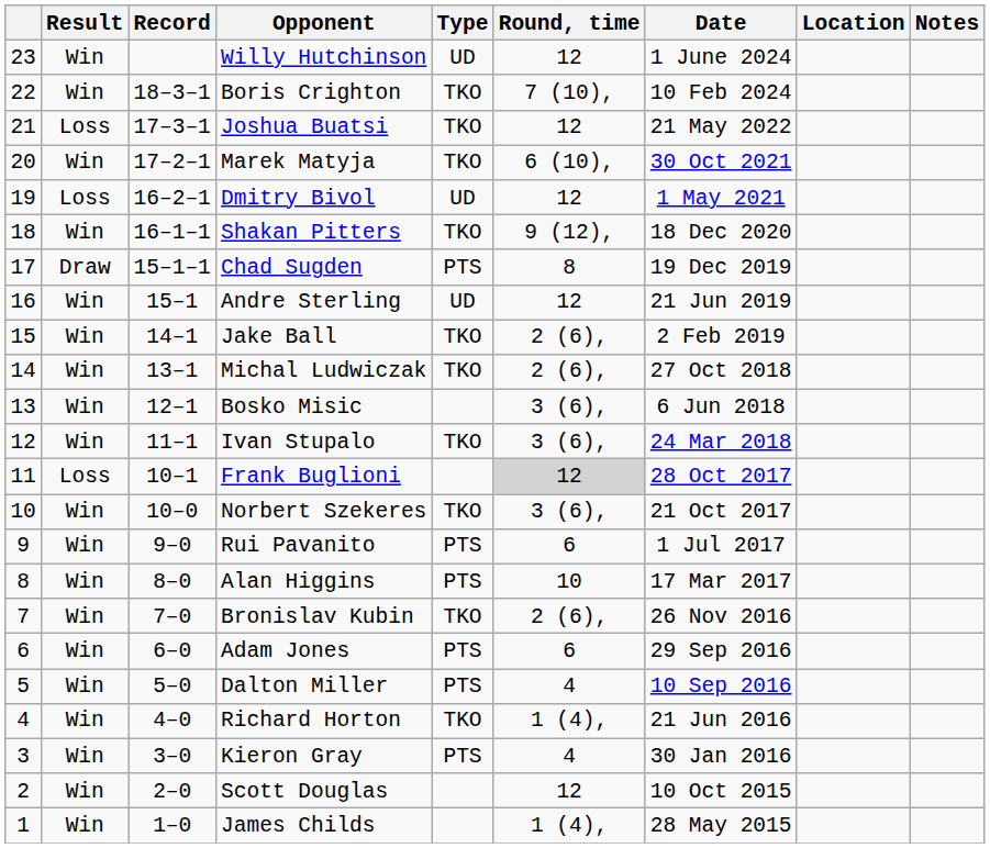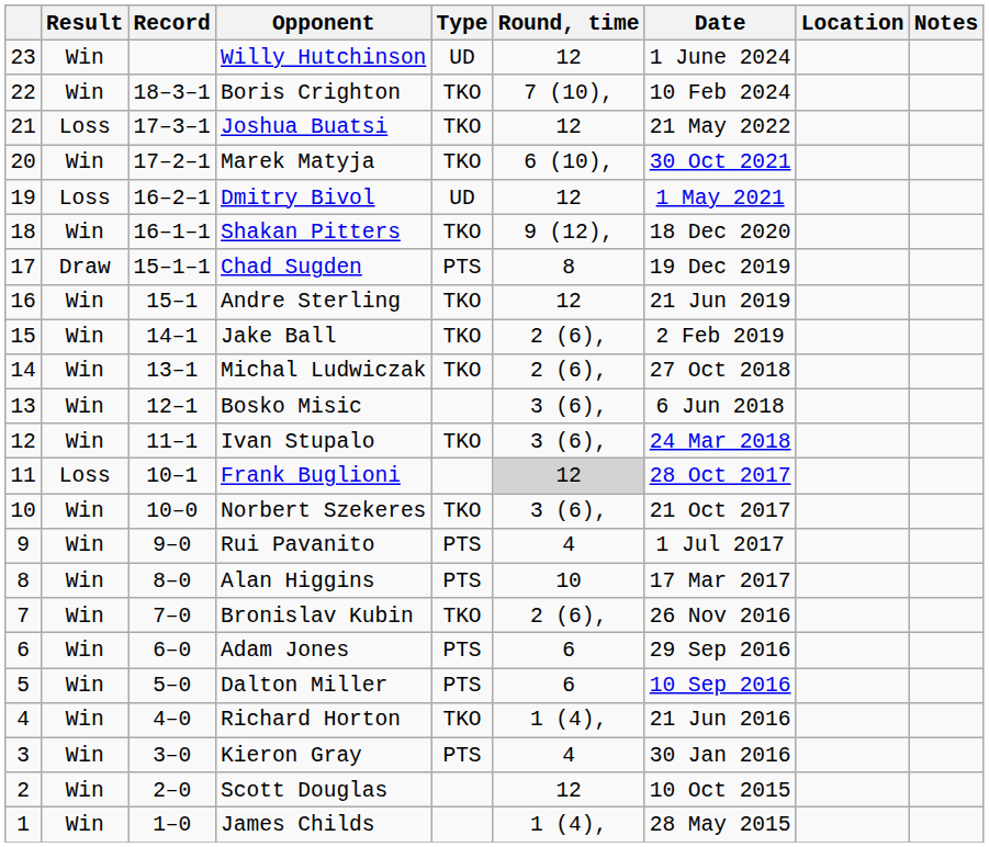 <table class="wikitable" style="text-align:center">
 <tr>
 <th></th>
 <th>Result</th>
 <th>Record</th>
 <th>Opponent</th>
 <th>Type</th>
 <th>Round, time</th>
 <th>Date</th>
 <th>Location</th>
 <th>Notes</th>
 </tr>
 <tr>
 <td>23</td>
 <td>Win</td>
 <td></td>
 <td align=left><a href='#'>Willy Hutchinson</a></td>
 <td>UD</td>
 <td>12</td>
 <td>1 June 2024</td>
 <td align=left></td>
 <td align=left></td>
 </tr>
 <tr>
 <td>22</td>
 <td>Win</td>
 <td>18–3–1</td>
 <td align=left>Boris Crighton</td>
 <td>TKO</td>
 <td>7 (10), </td>
 <td>10 Feb 2024</td>
 <td align=left></td>
 <td></td>
 </tr>
 <tr>
 <td>21</td>
 <td>Loss</td>
 <td>17–3–1</td>
 <td align=left><a href='#'>Joshua Buatsi</a></td>
 <td>TKO</td>
 <td>12</td>
 <td>21 May 2022</td>
 <td align=left></td>
 <td></td>
 </tr>
 <tr>
 <td>20</td>
 <td>Win</td>
 <td>17–2–1</td>
 <td align=left>Marek Matyja</td>
 <td>TKO</td>
 <td>6 (10), </td>
 <td><a href='#'>30 Oct 2021</a></td>
 <td align=left></td>
 <td align=left></td>
 </tr>
 <tr>
 <td>19</td>
 <td>Loss</td>
 <td>16–2–1</td>
 <td align=left><a href='#'>Dmitry Bivol</a></td>
 <td>UD</td>
 <td>12</td>
 <td><a href='#'>1 May 2021</a></td>
 <td align=left></td>
 <td align=left></td>
 </tr>
 <tr>
 <td>18</td>
 <td>Win</td>
 <td>16–1–1</td>
 <td align=left><a href='#'>Shakan Pitters</a></td>
 <td>TKO</td>
 <td>9 (12), </td>
 <td>18 Dec 2020</td>
 <td align=left></td>
 <td align=left></td>
 </tr>
 <tr>
 <td>17</td>
 <td>Draw</td>
 <td>15–1–1</td>
 <td align=left><a href='#'>Chad Sugden</a></td>
 <td>PTS</td>
 <td>8</td>
 <td>19 Dec 2019</td>
 <td align=left></td>
 <td></td>
 </tr>
 <tr>
 <td>16</td>
 <td>Win</td>
 <td>15–1</td>
 <td align=left>Andre Sterling</td>
-<td>UD</td>
+<td>TKO</td>
 <td>12</td>
 <td>21 Jun 2019</td>
 <td align=left></td>
 <td></td>
 </tr>
 <tr>
 <td>15</td>
 <td>Win</td>
 <td>14–1</td>
 <td align=left>Jake Ball</td>
 <td>TKO</td>
 <td>2 (6), </td>
 <td>2 Feb 2019</td>
 <td align=left></td>
 <td align=left></td>
 </tr>
 <tr>
 <td>14</td>
 <td>Win</td>
 <td>13–1</td>
 <td align=left>Michal Ludwiczak</td>
 <td>TKO</td>
 <td>2 (6), </td>
 <td>27 Oct 2018</td>
 <td align=left></td>
 <td></td>
 </tr>
 <tr>
 <td>13</td>
 <td>Win</td>
 <td>12–1</td>
 <td align=left>Bosko Misic</td>
 <td></td>
 <td>3 (6), </td>
 <td>6 Jun 2018</td>
 <td align=left></td>
 <td></td>
 </tr>
 <tr>
 <td>12</td>
 <td>Win</td>
 <td>11–1</td>
 <td align=left>Ivan Stupalo</td>
 <td>TKO</td>
 <td>3 (6), </td>
 <td><a href='#'>24 Mar 2018</a></td>
 <td align=left></td>
 <td></td>
 </tr>
 <tr>
 <td>11</td>
 <td>Loss</td>
 <td>10–1</td>
 <td align=left><a href='#'>Frank Buglioni</a></td>
 <td></td>
 <td style="background: lightgrey;">12</td>
 <td><a href='#'>28 Oct 2017</a></td>
 <td align=left></td>
 <td align=left></td>
 </tr>
 <tr>
 <td>10</td>
 <td>Win</td>
 <td>10–0</td>
 <td align=left>Norbert Szekeres</td>
 <td>TKO</td>
 <td>3 (6), </td>
 <td>21 Oct 2017</td>
 <td align=left></td>
 <td></td>
 </tr>
 <tr>
 <td>9</td>
 <td>Win</td>
 <td>9–0</td>
 <td align=left>Rui Pavanito</td>
 <td>PTS</td>
-<td>6</td>
+<td>4</td>
 <td>1 Jul 2017</td>
 <td align=left></td>
 <td></td>
 </tr>
 <tr>
 <td>8</td>
 <td>Win</td>
 <td>8–0</td>
 <td align=left>Alan Higgins</td>
 <td>PTS</td>
 <td>10</td>
 <td>17 Mar 2017</td>
 <td align=left></td>
 <td align=left></td>
 </tr>
 <tr>
 <td>7</td>
 <td>Win</td>
 <td>7–0</td>
 <td align=left>Bronislav Kubin</td>
 <td>TKO</td>
 <td>2 (6), </td>
 <td>26 Nov 2016</td>
 <td align=left></td>
 <td></td>
 </tr>
 <tr>
 <td>6</td>
 <td>Win</td>
 <td>6–0</td>
 <td align=left>Adam Jones</td>
 <td>PTS</td>
 <td>6</td>
 <td>29 Sep 2016</td>
 <td align=left></td>
 <td></td>
 </tr>
 <tr>
 <td>5</td>
 <td>Win</td>
 <td>5–0</td>
 <td align=left>Dalton Miller</td>
 <td>PTS</td>
-<td>4</td>
+<td>6</td>
 <td><a href='#'>10 Sep 2016</a></td>
 <td align=left></td>
 <td></td>
 </tr>
 <tr>
 <td>4</td>
 <td>Win</td>
 <td>4–0</td>
 <td align=left>Richard Horton</td>
 <td>TKO</td>
 <td>1 (4), </td>
 <td>21 Jun 2016</td>
 <td align=left></td>
 <td></td>
 </tr>
 <tr>
 <td>3</td>
 <td>Win</td>
 <td>3–0</td>
 <td align=left>Kieron Gray</td>
 <td>PTS</td>
 <td>4</td>
 <td>30 Jan 2016</td>
 <td align=left></td>
 <td></td>
 </tr>
 <tr>
 <td>2</td>
 <td>Win</td>
 <td>2–0</td>
 <td align=left>Scott Douglas</td>
 <td></td>
 <td>12</td>
 <td>10 Oct 2015</td>
 <td align=left></td>
 <td></td>
 </tr>
 <tr>
 <td>1</td>
 <td>Win</td>
 <td>1–0</td>
 <td align=left>James Childs</td>
 <td></td>
 <td>1 (4), </td>
 <td>28 May 2015</td>
 <td align=left></td>
 <td></td>
 </tr>
 <tr>
 </tr>
 </table>
